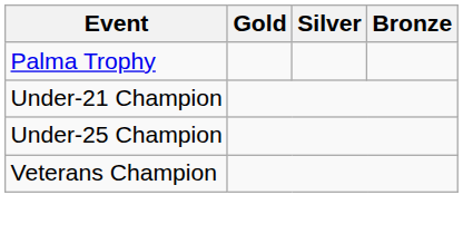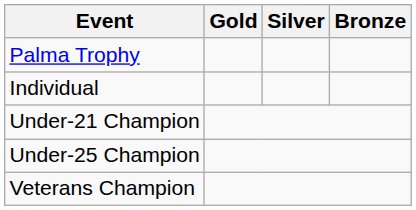 <table class="wikitable">
 <tr>
 <th>Event</th>
 <th> Gold</th>
 <th> Silver</th>
 <th> Bronze</th>
 </tr>
 <tr>
 <td><a href='#'>Palma Trophy</a></td>
+<td></td>
+<td></td>
+<td></td>
+</tr>
+<tr>
+<td>Individual</td>
 <td></td>
 <td></td>
 <td></td>
 </tr>
 <tr>
 <td>Under-21 Champion</td>
 <td colspan="3"></td>
 </tr>
 <tr>
 <td>Under-25 Champion</td>
 <td colspan="3"></td>
 </tr>
 <tr>
 <td>Veterans Champion</td>
 <td colspan="3"></td>
 </tr>
 </table>
